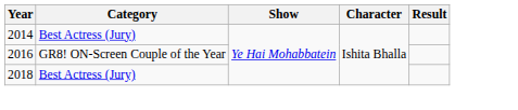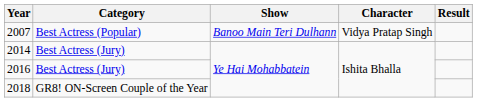 <table class="wikitable sortable">
 <tr>
 <th>Year</th>
 <th>Category</th>
 <th>Show</th>
 <th>Character</th>
 <th>Result</th>
+</tr>
+<tr>
+<td>2007</td>
+<td><a href='#'>Best Actress (Popular)</a></td>
+<td><em><a href='#'>Banoo Main Teri Dulhann</a></em></td>
+<td>Vidya Pratap Singh</td>
+<td></td>
 </tr>
 <tr>
 <td>2014</td>
 <td><a href='#'>Best Actress (Jury)</a></td>
 <td rowspan=3><em><a href='#'>Ye Hai Mohabbatein</a></em></td>
 <td rowspan=3>Ishita Bhalla</td>
 <td></td>
 </tr>
 <tr>
 <td>2016</td>
-<td>GR8! ON-Screen Couple of the Year</td>
+<td><a href='#'>Best Actress (Jury)</a></td>
 <td></td>
 </tr>
 <tr>
 <td>2018</td>
-<td><a href='#'>Best Actress (Jury)</a></td>
+<td>GR8! ON-Screen Couple of the Year</td>
 <td></td>
 </tr>
 </table>
